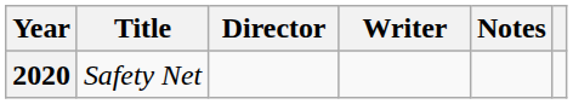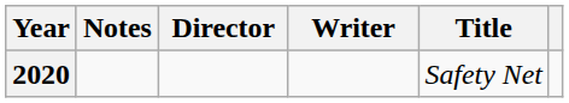 <table class="wikitable plainrowheaders sortable">
 <tr>
 <th scope="col">Year</th>
-<th scope="col">Title</th>
+<th scope="col" class="unsortable">Notes</th>
 <th scope="col" width=65>Director</th>
 <th scope="col" width=65>Writer</th>
-<th scope="col" class="unsortable">Notes</th>
+<th scope="col">Title</th>
 <th scope="col" class="unsortable"></th>
 </tr>
 <tr>
 <th scope="row">2020</th>
-<td><em>Safety Net</em></td>
 <td></td>
 <td></td>
 <td></td>
+<td><em>Safety Net</em></td>
 <td></td>
 </tr>
 </table>
